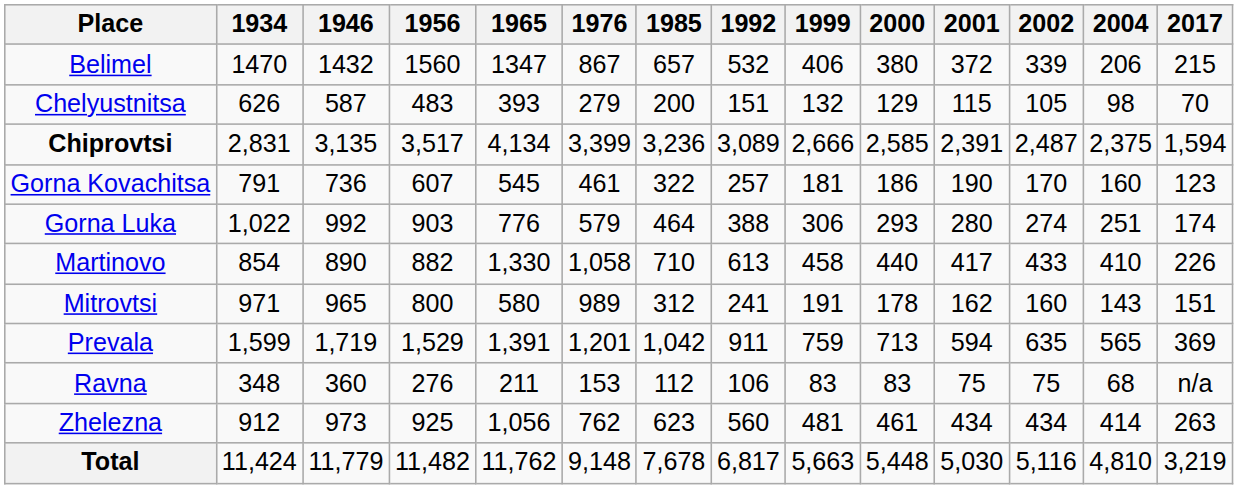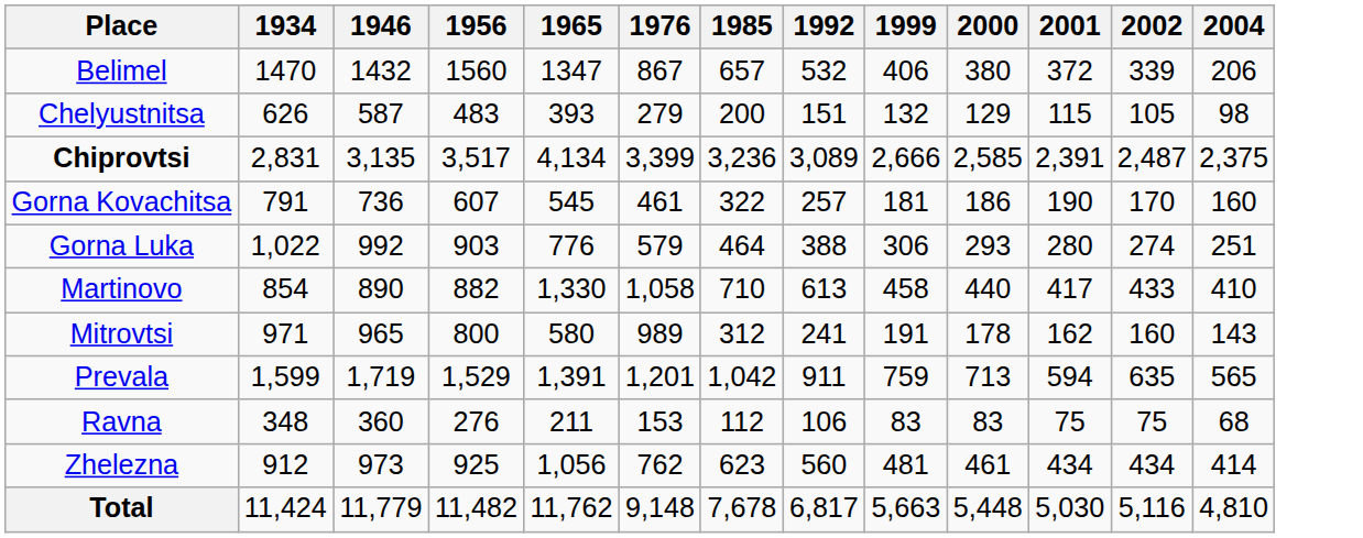 <table class="wikitable sortable">
 <tr>
 <th>Place</th>
 <th>1934</th>
 <th>1946</th>
 <th>1956</th>
 <th>1965</th>
 <th>1976</th>
 <th>1985</th>
 <th>1992</th>
 <th>1999</th>
 <th>2000</th>
 <th>2001</th>
 <th>2002</th>
 <th>2004</th>
-<th>2017</th>
 </tr>
 <tr>
 <td align="center"><a href='#'>Belimel</a></td>
 <td align="center">1470</td>
 <td align="center">1432</td>
 <td align="center">1560</td>
 <td align="center">1347</td>
 <td align="center">867</td>
 <td align="center">657</td>
 <td align="center">532</td>
 <td align="center">406</td>
 <td align="center">380</td>
 <td align="center">372</td>
 <td align="center">339</td>
 <td align="center">206</td>
-<td align="center">215</td>
 </tr>
 <tr>
 <td align="center"><a href='#'>Chelyustnitsa</a></td>
 <td align="center">626</td>
 <td align="center">587</td>
 <td align="center">483</td>
 <td align="center">393</td>
 <td align="center">279</td>
 <td align="center">200</td>
 <td align="center">151</td>
 <td align="center">132</td>
 <td align="center">129</td>
 <td align="center">115</td>
 <td align="center">105</td>
 <td align="center">98</td>
-<td align="center">70</td>
 </tr>
 <tr>
 <td align="center"><strong>Chiprovtsi</strong></td>
 <td align="center">2,831</td>
 <td align="center">3,135</td>
 <td align="center">3,517</td>
 <td align="center">4,134</td>
 <td align="center">3,399</td>
 <td align="center">3,236</td>
 <td align="center">3,089</td>
 <td align="center">2,666</td>
 <td align="center">2,585</td>
 <td align="center">2,391</td>
 <td align="center">2,487</td>
 <td align="center">2,375</td>
-<td align="center">1,594</td>
 </tr>
 <tr>
 <td align="center"><a href='#'>Gorna Kovachitsa</a></td>
 <td align="center">791</td>
 <td align="center">736</td>
 <td align="center">607</td>
 <td align="center">545</td>
 <td align="center">461</td>
 <td align="center">322</td>
 <td align="center">257</td>
 <td align="center">181</td>
 <td align="center">186</td>
 <td align="center">190</td>
 <td align="center">170</td>
 <td align="center">160</td>
-<td align="center">123</td>
 </tr>
 <tr>
 <td align="center"><a href='#'>Gorna Luka</a></td>
 <td align="center">1,022</td>
 <td align="center">992</td>
 <td align="center">903</td>
 <td align="center">776</td>
 <td align="center">579</td>
 <td align="center">464</td>
 <td align="center">388</td>
 <td align="center">306</td>
 <td align="center">293</td>
 <td align="center">280</td>
 <td align="center">274</td>
 <td align="center">251</td>
-<td align="center">174</td>
 </tr>
 <tr>
 <td align="center"><a href='#'>Martinovo</a></td>
 <td align="center">854</td>
 <td align="center">890</td>
 <td align="center">882</td>
 <td align="center">1,330</td>
 <td align="center">1,058</td>
 <td align="center">710</td>
 <td align="center">613</td>
 <td align="center">458</td>
 <td align="center">440</td>
 <td align="center">417</td>
 <td align="center">433</td>
 <td align="center">410</td>
-<td align="center">226</td>
 </tr>
 <tr>
 <td align="center"><a href='#'>Mitrovtsi</a></td>
 <td align="center">971</td>
 <td align="center">965</td>
 <td align="center">800</td>
 <td align="center">580</td>
 <td align="center">989</td>
 <td align="center">312</td>
 <td align="center">241</td>
 <td align="center">191</td>
 <td align="center">178</td>
 <td align="center">162</td>
 <td align="center">160</td>
 <td align="center">143</td>
-<td align="center">151</td>
 </tr>
 <tr>
 <td align="center"><a href='#'>Prevala</a></td>
 <td align="center">1,599</td>
 <td align="center">1,719</td>
 <td align="center">1,529</td>
 <td align="center">1,391</td>
 <td align="center">1,201</td>
 <td align="center">1,042</td>
 <td align="center">911</td>
 <td align="center">759</td>
 <td align="center">713</td>
 <td align="center">594</td>
 <td align="center">635</td>
 <td align="center">565</td>
-<td align="center">369</td>
 </tr>
 <tr>
 <td align="center"><a href='#'>Ravna</a></td>
 <td align="center">348</td>
 <td align="center">360</td>
 <td align="center">276</td>
 <td align="center">211</td>
 <td align="center">153</td>
 <td align="center">112</td>
 <td align="center">106</td>
 <td align="center">83</td>
 <td align="center">83</td>
 <td align="center">75</td>
 <td align="center">75</td>
 <td align="center">68</td>
-<td align="center">n/a</td>
 </tr>
 <tr>
 <td align="center"><a href='#'>Zhelezna</a></td>
 <td align="center">912</td>
 <td align="center">973</td>
 <td align="center">925</td>
 <td align="center">1,056</td>
 <td align="center">762</td>
 <td align="center">623</td>
 <td align="center">560</td>
 <td align="center">481</td>
 <td align="center">461</td>
 <td align="center">434</td>
 <td align="center">434</td>
 <td align="center">414</td>
-<td align="center">263</td>
 </tr>
 <tr>
 <th align="center">Total</th>
 <td align="center">11,424</td>
 <td align="center">11,779</td>
 <td align="center">11,482</td>
 <td align="center">11,762</td>
 <td align="center">9,148</td>
 <td align="center">7,678</td>
 <td align="center">6,817</td>
 <td align="center">5,663</td>
 <td align="center">5,448</td>
 <td align="center">5,030</td>
 <td align="center">5,116</td>
 <td align="center">4,810</td>
-<td align="center">3,219</td>
 </tr>
 </table>
